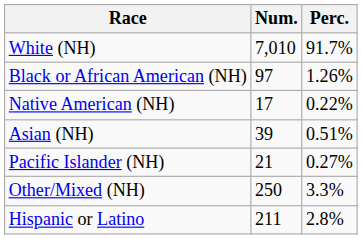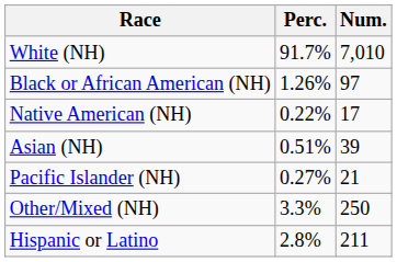 <table class="wikitable">
 <tr>
 <th>Race</th>
+<th>Perc.</th>
 <th>Num.</th>
-<th>Perc.</th>
 </tr>
 <tr>
 <td><a href='#'>White</a> (NH)</td>
+<td>91.7%</td>
 <td>7,010</td>
-<td>91.7%</td>
 </tr>
 <tr>
 <td><a href='#'>Black or African American</a> (NH)</td>
+<td>1.26%</td>
 <td>97</td>
-<td>1.26%</td>
 </tr>
 <tr>
 <td><a href='#'>Native American</a> (NH)</td>
+<td>0.22%</td>
 <td>17</td>
-<td>0.22%</td>
 </tr>
 <tr>
 <td><a href='#'>Asian</a> (NH)</td>
+<td>0.51%</td>
 <td>39</td>
-<td>0.51%</td>
 </tr>
 <tr>
 <td><a href='#'>Pacific Islander</a> (NH)</td>
+<td>0.27%</td>
 <td>21</td>
-<td>0.27%</td>
 </tr>
 <tr>
 <td><a href='#'>Other/Mixed</a> (NH)</td>
+<td>3.3%</td>
 <td>250</td>
-<td>3.3%</td>
 </tr>
 <tr>
 <td><a href='#'>Hispanic</a> or <a href='#'>Latino</a></td>
+<td>2.8%</td>
 <td>211</td>
-<td>2.8%</td>
 </tr>
 </table>
